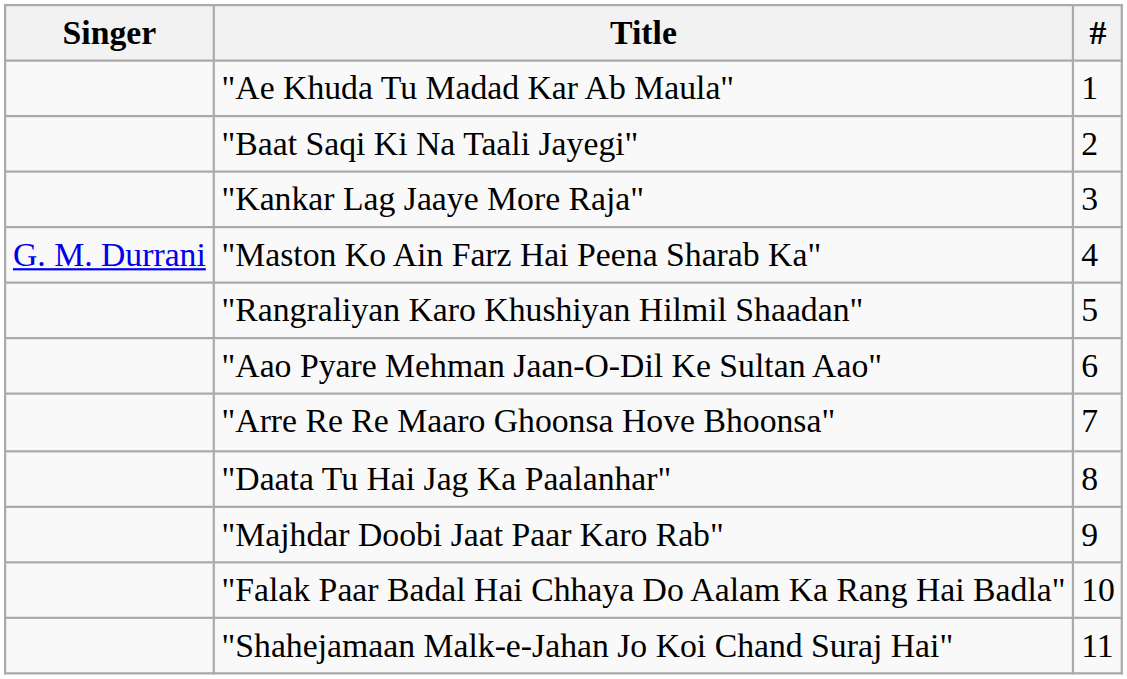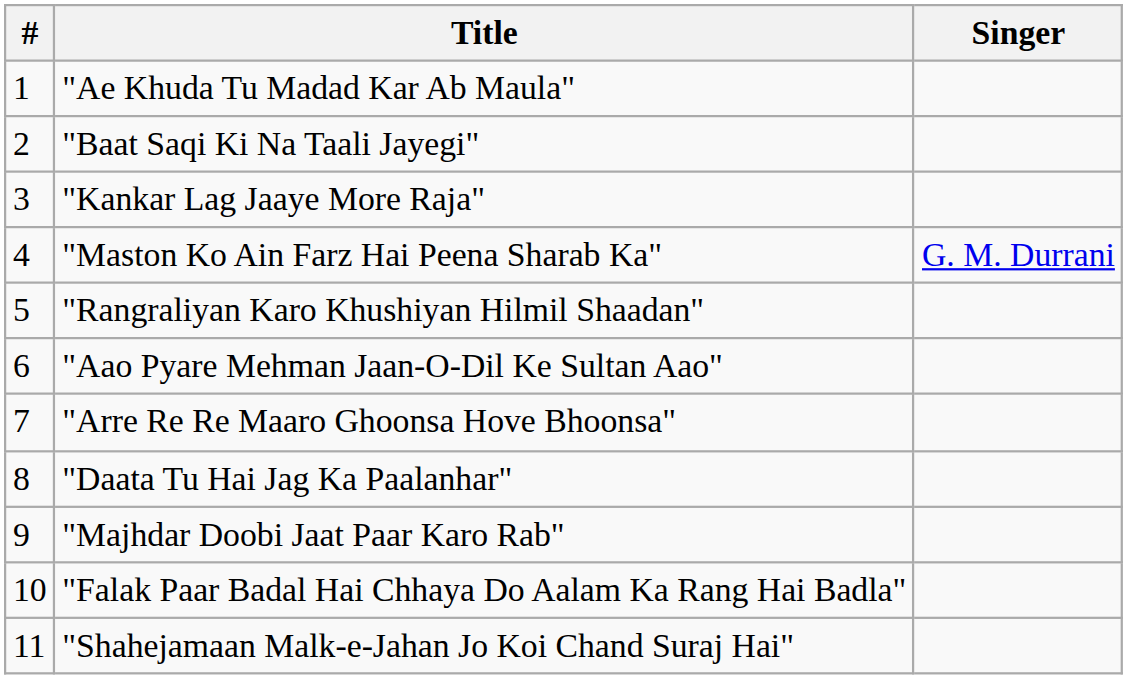 <table class="wikitable" style="font-size:95%;">
 <tr>
+<th>#</th>
+<th>Title</th>
 <th>Singer</th>
-<th>Title</th>
-<th>#</th>
 </tr>
 <tr>
+<td>1</td>
+<td>"Ae Khuda Tu Madad Kar Ab Maula"</td>
 <td></td>
-<td>"Ae Khuda Tu Madad Kar Ab Maula"</td>
-<td>1</td>
 </tr>
 <tr>
+<td>2</td>
+<td>"Baat Saqi Ki Na Taali Jayegi"</td>
 <td></td>
-<td>"Baat Saqi Ki Na Taali Jayegi"</td>
-<td>2</td>
 </tr>
 <tr>
+<td>3</td>
+<td>"Kankar Lag Jaaye More Raja"</td>
 <td></td>
-<td>"Kankar Lag Jaaye More Raja"</td>
-<td>3</td>
 </tr>
 <tr>
+<td>4</td>
+<td>"Maston Ko Ain Farz Hai Peena Sharab Ka"</td>
 <td><a href='#'>G. M. Durrani</a></td>
-<td>"Maston Ko Ain Farz Hai Peena Sharab Ka"</td>
-<td>4</td>
 </tr>
 <tr>
+<td>5</td>
+<td>"Rangraliyan Karo Khushiyan Hilmil Shaadan"</td>
 <td></td>
-<td>"Rangraliyan Karo Khushiyan Hilmil Shaadan"</td>
-<td>5</td>
 </tr>
 <tr>
+<td>6</td>
+<td>"Aao Pyare Mehman Jaan-O-Dil Ke Sultan Aao"</td>
 <td></td>
-<td>"Aao Pyare Mehman Jaan-O-Dil Ke Sultan Aao"</td>
-<td>6</td>
 </tr>
 <tr>
+<td>7</td>
+<td>"Arre Re Re Maaro Ghoonsa Hove Bhoonsa"</td>
 <td></td>
-<td>"Arre Re Re Maaro Ghoonsa Hove Bhoonsa"</td>
-<td>7</td>
 </tr>
 <tr>
+<td>8</td>
+<td>"Daata Tu Hai Jag Ka Paalanhar"</td>
 <td></td>
-<td>"Daata Tu Hai Jag Ka Paalanhar"</td>
-<td>8</td>
 </tr>
 <tr>
+<td>9</td>
+<td>"Majhdar Doobi Jaat Paar Karo Rab"</td>
 <td></td>
-<td>"Majhdar Doobi Jaat Paar Karo Rab"</td>
-<td>9</td>
 </tr>
 <tr>
+<td>10</td>
+<td>"Falak Paar Badal Hai Chhaya Do Aalam Ka Rang Hai Badla"</td>
 <td></td>
-<td>"Falak Paar Badal Hai Chhaya Do Aalam Ka Rang Hai Badla"</td>
-<td>10</td>
 </tr>
 <tr>
+<td>11</td>
+<td>"Shahejamaan Malk-e-Jahan Jo Koi Chand Suraj Hai"</td>
 <td></td>
-<td>"Shahejamaan Malk-e-Jahan Jo Koi Chand Suraj Hai"</td>
-<td>11</td>
 </tr>
 </table>
